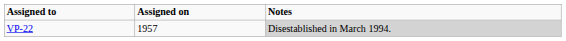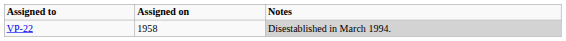 <table class="wikitable" style="width: 70%;">
 <tr>
 <td style="width: 200px;"><strong>Assigned to</strong></td>
 <td style="width: 200px;"><strong>Assigned on</strong></td>
 <td><strong>Notes</strong></td>
 </tr>
 <tr>
 <td><a href='#'>VP-22</a></td>
-<td>1957</td>
+<td>1958</td>
 <td style="background: lightgrey;">Disestablished in March 1994.</td>
 </tr>
 </table>
